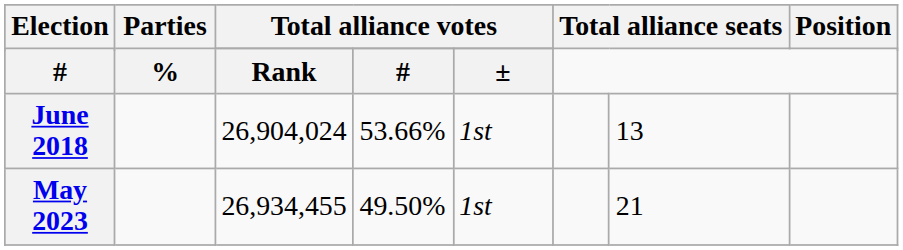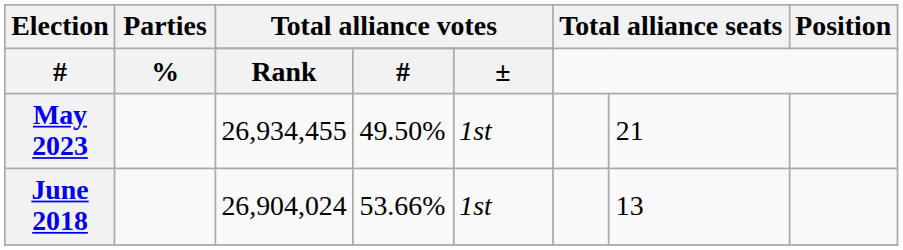 <table class="wikitable">
 <tr>
 <th rowspan="2">Election</th>
 <th rowspan="2">Parties</th>
 <th colspan="3">Total alliance votes</th>
 <th colspan="2">Total alliance seats</th>
 <th rowspan="2">Position</th>
 </tr>
 <tr>
 </tr>
 <tr>
 <th style="width:50px">#</th>
 <th style="width:50px">%</th>
 <th style="width:50px">Rank</th>
 <th style="width:50px">#</th>
 <th style="width:50px">±</th>
 </tr>
 <tr>
+<th><a href='#'>May 2023</a></th>
+<td></td>
+<td>26,934,455</td>
+<td>49.50%</td>
+<td><em>1st</em></td>
+<td style="text-align:center;"><strong></strong></td>
+<td>21</td>
+<td></td>
+</tr>
+<tr>
 <th><a href='#'>June 2018</a></th>
 <td></td>
 <td>26,904,024</td>
 <td>53.66%</td>
 <td><em>1st</em></td>
 <td style="text-align:center;"><strong></strong></td>
 <td>13</td>
 <td></td>
 </tr>
-<tr>
-<th><a href='#'>May 2023</a></th>
-<td></td>
-<td>26,934,455</td>
-<td>49.50%</td>
-<td><em>1st</em></td>
-<td style="text-align:center;"><strong></strong></td>
-<td>21</td>
-<td></td>
-</tr>
 </table>
